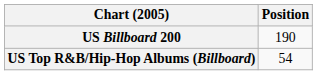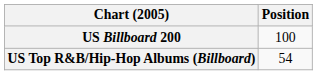 <table class="wikitable sortable plainrowheaders">
 <tr>
 <th>Chart (2005)</th>
 <th>Position</th>
 </tr>
 <tr>
 <th scope="row">US <em>Billboard</em> 200</th>
-<td align="center">190</td>
+<td align="center">100</td>
 </tr>
 <tr>
 <th scope="row">US Top R&B/Hip-Hop Albums (<em>Billboard</em>)</th>
 <td align="center">54</td>
 </tr>
 </table>
